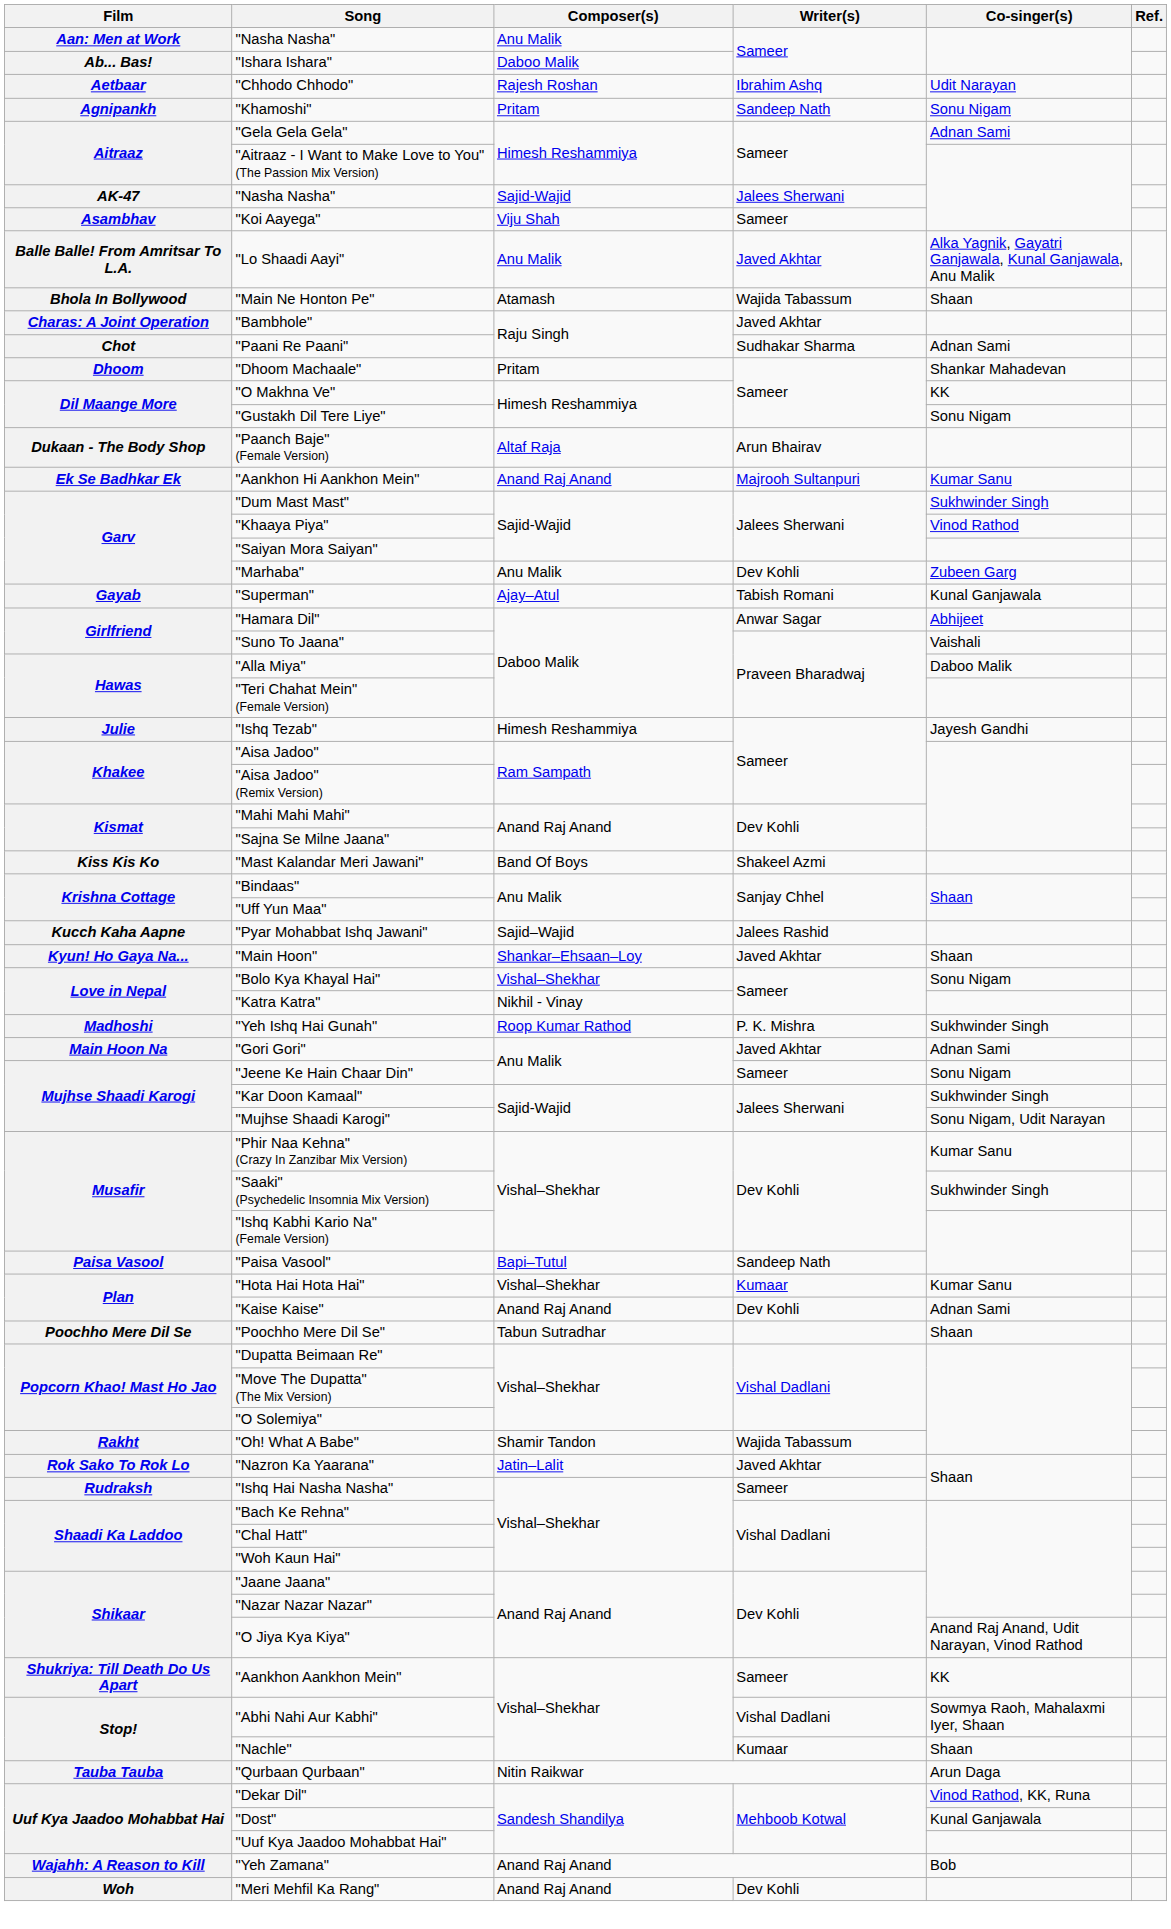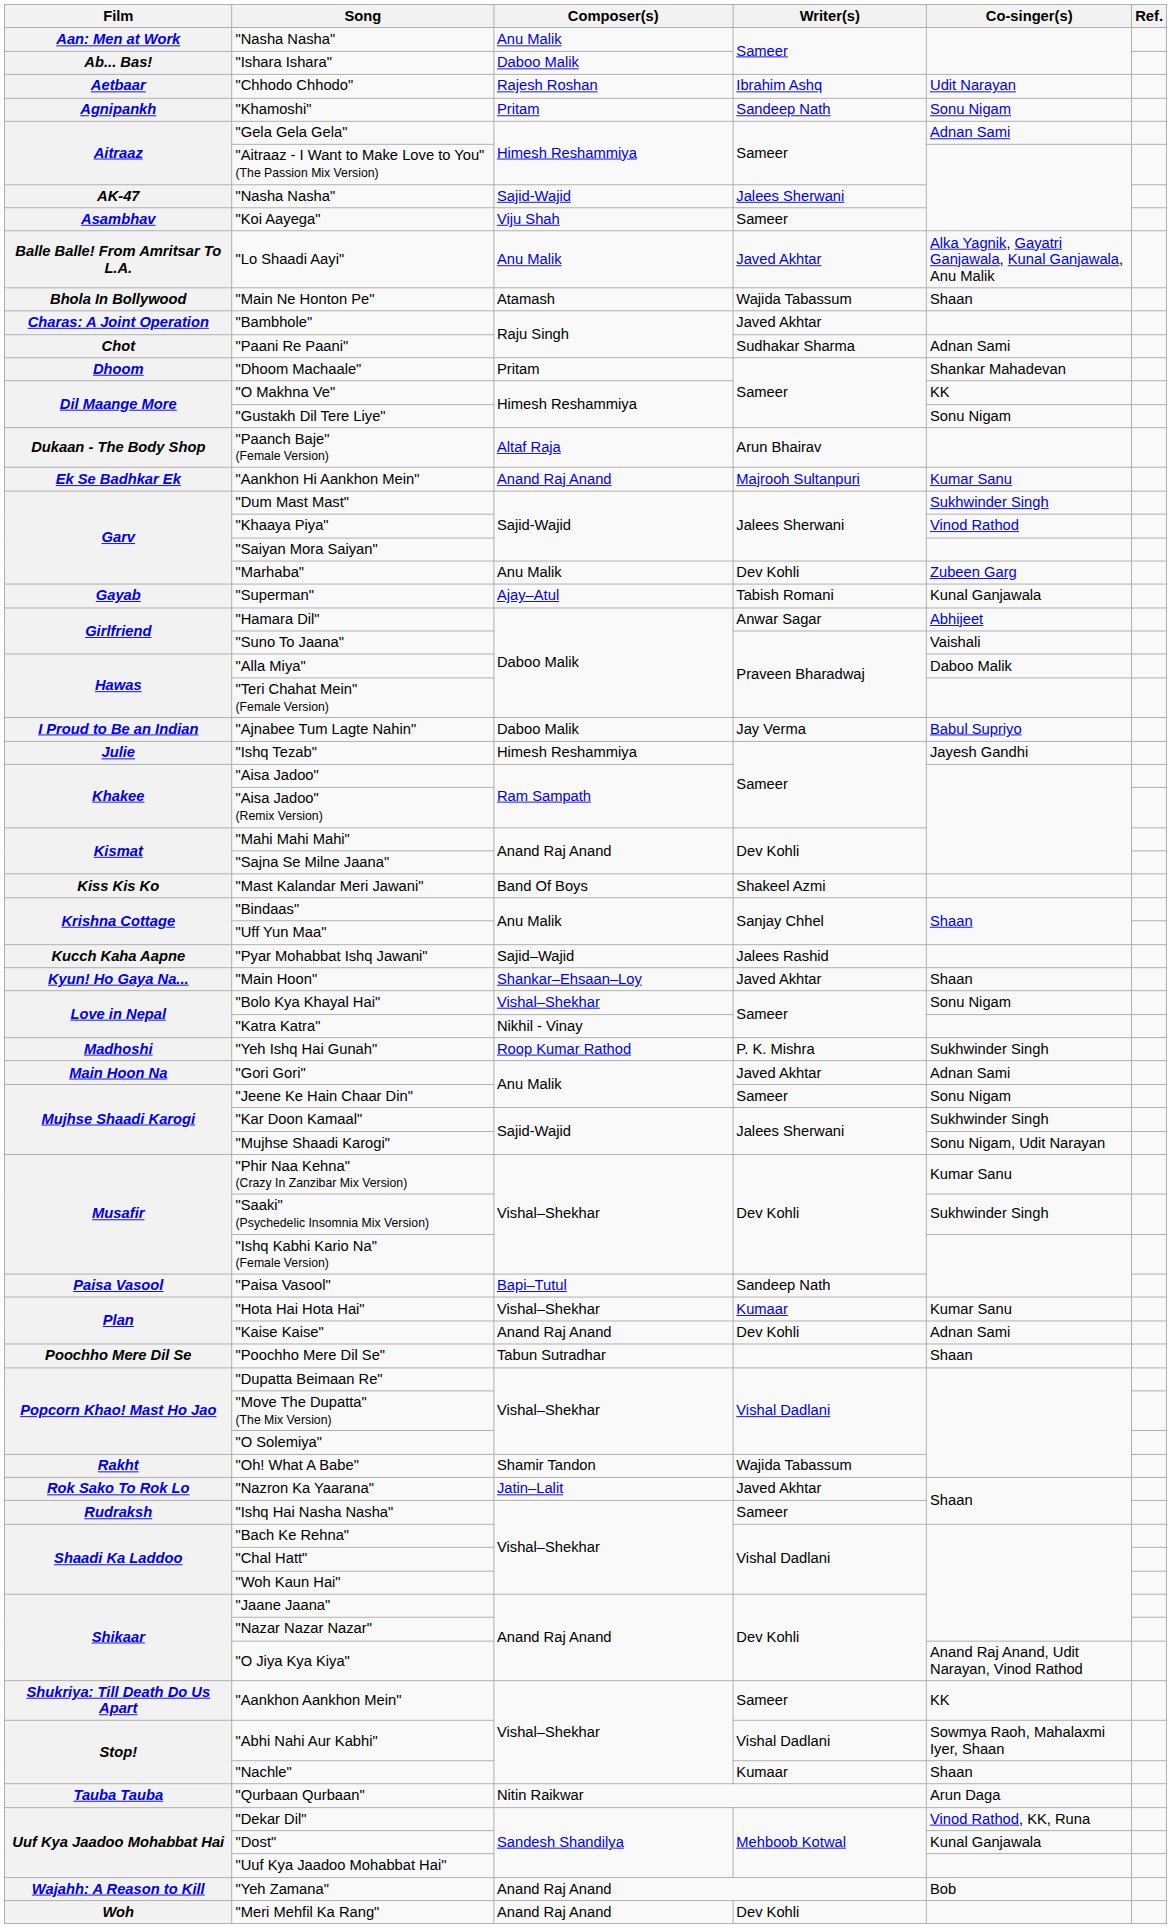 <table class="wikitable plainrowheaders" width="100%" textcolor:#000;">
 <tr>
 <th scope="col" width=20%><strong>Film</strong></th>
 <th scope="col" width=23%><strong>Song</strong></th>
 <th scope="col" width=21%><strong>Composer(s)</strong></th>
 <th scope="col" width=17%><strong>Writer(s)</strong></th>
 <th scope="col" width=18%><strong>Co-singer(s)</strong></th>
 <th scope="col" width=1%><strong>Ref.</strong></th>
 </tr>
 <tr>
 <th scope="row"><em><a href='#'>Aan: Men at Work</a></em></th>
 <td>"Nasha Nasha"</td>
 <td><a href='#'>Anu Malik</a></td>
 <td rowspan="2"><a href='#'>Sameer</a></td>
 <td rowspan="2"></td>
 <td></td>
 </tr>
 <tr>
 <th scope="row"><em>Ab... Bas!</em></th>
 <td>"Ishara Ishara"</td>
 <td><a href='#'>Daboo Malik</a></td>
 <td></td>
 </tr>
 <tr>
 <th scope="row"><em><a href='#'>Aetbaar</a></em></th>
 <td>"Chhodo Chhodo"</td>
 <td><a href='#'>Rajesh Roshan</a></td>
 <td><a href='#'>Ibrahim Ashq</a></td>
 <td><a href='#'>Udit Narayan</a></td>
 <td></td>
 </tr>
 <tr>
 <th scope="row"><em><a href='#'>Agnipankh</a></em></th>
 <td>"Khamoshi"</td>
 <td><a href='#'>Pritam</a></td>
 <td><a href='#'>Sandeep Nath</a></td>
 <td><a href='#'>Sonu Nigam</a></td>
 <td></td>
 </tr>
 <tr>
 <th scope="row" rowspan="2"><em><a href='#'>Aitraaz</a></em></th>
 <td>"Gela Gela Gela"</td>
 <td rowspan="2"><a href='#'>Himesh Reshammiya</a></td>
 <td rowspan="2">Sameer</td>
 <td><a href='#'>Adnan Sami</a></td>
 <td></td>
 </tr>
 <tr>
 <td>"Aitraaz - I Want to Make Love to You"<br><small>(The Passion Mix Version)</small></td>
 <td rowspan="3"></td>
 <td></td>
 </tr>
 <tr>
 <th scope="row"><em>AK-47</em></th>
 <td>"Nasha Nasha"</td>
 <td><a href='#'>Sajid-Wajid</a></td>
 <td><a href='#'>Jalees Sherwani</a></td>
 <td></td>
 </tr>
 <tr>
 <th scope="row"><em><a href='#'>Asambhav</a></em></th>
 <td>"Koi Aayega"</td>
 <td><a href='#'>Viju Shah</a></td>
 <td>Sameer</td>
 <td></td>
 </tr>
 <tr>
 <th scope="row"><em>Balle Balle! From Amritsar To L.A.</em></th>
 <td>"Lo Shaadi Aayi"</td>
 <td><a href='#'>Anu Malik</a></td>
 <td><a href='#'>Javed Akhtar</a></td>
 <td><a href='#'>Alka Yagnik</a>, <a href='#'>Gayatri Ganjawala</a>, <a href='#'>Kunal Ganjawala</a>, Anu Malik</td>
 <td></td>
 </tr>
 <tr>
 <th scope="row"><em>Bhola In Bollywood</em></th>
 <td>"Main Ne Honton Pe"</td>
 <td>Atamash</td>
 <td>Wajida Tabassum</td>
 <td>Shaan</td>
 <td></td>
 </tr>
 <tr>
 <th scope="row"><em><a href='#'>Charas: A Joint Operation</a></em></th>
 <td>"Bambhole"</td>
 <td rowspan="2">Raju Singh</td>
 <td>Javed Akhtar</td>
 <td></td>
 <td></td>
 </tr>
 <tr>
 <th scope="row"><em>Chot</em></th>
 <td>"Paani Re Paani"</td>
 <td>Sudhakar Sharma</td>
 <td>Adnan Sami</td>
 <td></td>
 </tr>
 <tr>
 <th scope="row"><em><a href='#'>Dhoom</a></em></th>
 <td>"Dhoom Machaale"</td>
 <td>Pritam</td>
 <td rowspan="3">Sameer</td>
 <td>Shankar Mahadevan</td>
 <td></td>
 </tr>
 <tr>
 <th scope="row" rowspan="2"><em><a href='#'>Dil Maange More</a></em></th>
 <td>"O Makhna Ve"</td>
 <td rowspan="2">Himesh Reshammiya</td>
 <td>KK</td>
 <td></td>
 </tr>
 <tr>
 <td>"Gustakh Dil Tere Liye"</td>
 <td>Sonu Nigam</td>
 <td></td>
 </tr>
 <tr>
 <th scope="row"><em>Dukaan - The Body Shop</em></th>
 <td>"Paanch Baje"<br><small>(Female Version)</small></td>
 <td><a href='#'>Altaf Raja</a></td>
 <td>Arun Bhairav</td>
 <td></td>
 <td></td>
 </tr>
 <tr>
 <th scope="row"><em><a href='#'>Ek Se Badhkar Ek</a></em></th>
 <td>"Aankhon Hi Aankhon Mein"</td>
 <td><a href='#'>Anand Raj Anand</a></td>
 <td><a href='#'>Majrooh Sultanpuri</a></td>
 <td><a href='#'>Kumar Sanu</a></td>
 <td></td>
 </tr>
 <tr>
 <th scope="row" rowspan="4"><em><a href='#'>Garv</a></em></th>
 <td>"Dum Mast Mast"</td>
 <td rowspan="3">Sajid-Wajid</td>
 <td rowspan="3">Jalees Sherwani</td>
 <td><a href='#'>Sukhwinder Singh</a></td>
 <td></td>
 </tr>
 <tr>
 <td>"Khaaya Piya"</td>
 <td><a href='#'>Vinod Rathod</a></td>
 <td></td>
 </tr>
 <tr>
 <td>"Saiyan Mora Saiyan"</td>
 <td></td>
 <td></td>
 </tr>
 <tr>
 <td>"Marhaba"</td>
 <td>Anu Malik</td>
 <td>Dev Kohli</td>
 <td><a href='#'>Zubeen Garg</a></td>
 <td></td>
 </tr>
 <tr>
 <th scope="row"><em><a href='#'>Gayab</a></em></th>
 <td>"Superman"</td>
 <td><a href='#'>Ajay–Atul</a></td>
 <td>Tabish Romani</td>
 <td>Kunal Ganjawala</td>
 <td></td>
 </tr>
 <tr>
 <th scope="row" rowspan="2"><em><a href='#'>Girlfriend</a></em></th>
 <td>"Hamara Dil"</td>
 <td rowspan="4">Daboo Malik</td>
 <td>Anwar Sagar</td>
 <td><a href='#'>Abhijeet</a></td>
 <td></td>
 </tr>
 <tr>
 <td>"Suno To Jaana"</td>
 <td rowspan="3">Praveen Bharadwaj</td>
 <td>Vaishali</td>
 <td></td>
 </tr>
 <tr>
 <th scope="row" rowspan="2"><em><a href='#'>Hawas</a></em></th>
 <td>"Alla Miya"</td>
 <td>Daboo Malik</td>
 <td></td>
 </tr>
 <tr>
 <td>"Teri Chahat Mein"<br><small>(Female Version)</small></td>
 <td></td>
+<td></td>
+</tr>
+<tr>
+<th scope="row"><em><a href='#'>I Proud to Be an Indian</a></em></th>
+<td>"Ajnabee Tum Lagte Nahin"</td>
+<td>Daboo Malik</td>
+<td>Jay Verma</td>
+<td><a href='#'>Babul Supriyo</a></td>
 <td></td>
 </tr>
 <tr>
 <th scope="row"><em><a href='#'>Julie</a></em></th>
 <td>"Ishq Tezab"</td>
 <td>Himesh Reshammiya</td>
 <td rowspan="3">Sameer</td>
 <td>Jayesh Gandhi</td>
 <td></td>
 </tr>
 <tr>
 <th scope="row" rowspan="2"><em><a href='#'>Khakee</a></em></th>
 <td>"Aisa Jadoo"</td>
 <td rowspan="2"><a href='#'>Ram Sampath</a></td>
 <td rowspan="4"></td>
 <td></td>
 </tr>
 <tr>
 <td>"Aisa Jadoo"<br><small>(Remix Version)</small></td>
 <td></td>
 </tr>
 <tr>
 <th scope="row" rowspan="2"><em><a href='#'>Kismat</a></em></th>
 <td>"Mahi Mahi Mahi"</td>
 <td rowspan="2">Anand Raj Anand</td>
 <td rowspan="2">Dev Kohli</td>
 <td></td>
 </tr>
 <tr>
 <td>"Sajna Se Milne Jaana"</td>
 <td></td>
 </tr>
 <tr>
 <th scope="row"><em>Kiss Kis Ko</em></th>
 <td>"Mast Kalandar Meri Jawani"</td>
 <td>Band Of Boys</td>
 <td>Shakeel Azmi</td>
 <td></td>
 <td></td>
 </tr>
 <tr>
 <th scope="row" rowspan="2"><em><a href='#'>Krishna Cottage</a></em></th>
 <td>"Bindaas"</td>
 <td rowspan="2">Anu Malik</td>
 <td rowspan="2">Sanjay Chhel</td>
 <td rowspan="2"><a href='#'>Shaan</a></td>
 <td></td>
 </tr>
 <tr>
 <td>"Uff Yun Maa"</td>
 <td></td>
 </tr>
 <tr>
 <th scope="row"><em>Kucch Kaha Aapne</em></th>
 <td>"Pyar Mohabbat Ishq Jawani"</td>
 <td>Sajid–Wajid</td>
 <td>Jalees Rashid</td>
 <td></td>
 <td></td>
 </tr>
 <tr>
 <th scope="row"><em><a href='#'>Kyun! Ho Gaya Na...</a></em></th>
 <td>"Main Hoon"</td>
 <td><a href='#'>Shankar–Ehsaan–Loy</a></td>
 <td>Javed Akhtar</td>
 <td>Shaan</td>
 <td></td>
 </tr>
 <tr>
 <th scope="row" rowspan="2"><em><a href='#'>Love in Nepal</a></em></th>
 <td>"Bolo Kya Khayal Hai"</td>
 <td><a href='#'>Vishal–Shekhar</a></td>
 <td rowspan="2">Sameer</td>
 <td>Sonu Nigam</td>
 <td></td>
 </tr>
 <tr>
 <td>"Katra Katra"</td>
 <td>Nikhil - Vinay</td>
 <td></td>
 <td></td>
 </tr>
 <tr>
 <th scope="row"><em><a href='#'>Madhoshi</a></em></th>
 <td>"Yeh Ishq Hai Gunah"</td>
 <td><a href='#'>Roop Kumar Rathod</a></td>
 <td>P. K. Mishra</td>
 <td>Sukhwinder Singh</td>
 <td></td>
 </tr>
 <tr>
 <th scope="row"><em><a href='#'>Main Hoon Na</a></em></th>
 <td>"Gori Gori"</td>
 <td rowspan="2">Anu Malik</td>
 <td>Javed Akhtar</td>
 <td>Adnan Sami</td>
 <td></td>
 </tr>
 <tr>
 <th scope="row" rowspan="3"><em><a href='#'>Mujhse Shaadi Karogi</a></em></th>
 <td>"Jeene Ke Hain Chaar Din"</td>
 <td>Sameer</td>
 <td>Sonu Nigam</td>
 <td></td>
 </tr>
 <tr>
 <td>"Kar Doon Kamaal"</td>
 <td rowspan="2">Sajid-Wajid</td>
 <td rowspan="2">Jalees Sherwani</td>
 <td>Sukhwinder Singh</td>
 <td></td>
 </tr>
 <tr>
 <td>"Mujhse Shaadi Karogi"</td>
 <td>Sonu Nigam, Udit Narayan</td>
 <td></td>
 </tr>
 <tr>
 <th scope="row" rowspan="3"><em><a href='#'>Musafir</a></em></th>
 <td>"Phir Naa Kehna"<br><small>(Crazy In Zanzibar Mix Version)</small></td>
 <td rowspan="3">Vishal–Shekhar</td>
 <td rowspan="3">Dev Kohli</td>
 <td>Kumar Sanu</td>
 <td></td>
 </tr>
 <tr>
 <td>"Saaki"<br><small>(Psychedelic Insomnia Mix Version)</small></td>
 <td>Sukhwinder Singh</td>
 <td></td>
 </tr>
 <tr>
 <td>"Ishq Kabhi Kario Na"<br><small>(Female Version)</small></td>
 <td rowspan="2"></td>
 <td></td>
 </tr>
 <tr>
 <th scope="row"><em><a href='#'>Paisa Vasool</a></em></th>
 <td>"Paisa Vasool"</td>
 <td><a href='#'>Bapi–Tutul</a></td>
 <td>Sandeep Nath</td>
 <td></td>
 </tr>
 <tr>
 <th scope="row" rowspan="2"><em><a href='#'>Plan</a></em></th>
 <td>"Hota Hai Hota Hai"</td>
 <td>Vishal–Shekhar</td>
 <td><a href='#'>Kumaar</a></td>
 <td>Kumar Sanu</td>
 <td></td>
 </tr>
 <tr>
 <td>"Kaise Kaise"</td>
 <td>Anand Raj Anand</td>
 <td>Dev Kohli</td>
 <td>Adnan Sami</td>
 <td></td>
 </tr>
 <tr>
 <th scope="row"><em>Poochho Mere Dil Se</em></th>
 <td>"Poochho Mere Dil Se"</td>
 <td>Tabun Sutradhar</td>
 <td></td>
 <td>Shaan</td>
 <td></td>
 </tr>
 <tr>
 <th scope="row" rowspan="3"><em><a href='#'>Popcorn Khao! Mast Ho Jao</a></em></th>
 <td>"Dupatta Beimaan Re"</td>
 <td rowspan="3">Vishal–Shekhar</td>
 <td rowspan="3"><a href='#'>Vishal Dadlani</a></td>
 <td rowspan="4"></td>
 <td></td>
 </tr>
 <tr>
 <td>"Move The Dupatta"<br><small>(The Mix Version)</small></td>
 <td></td>
 </tr>
 <tr>
 <td>"O Solemiya"</td>
 <td></td>
 </tr>
 <tr>
 <th scope="row"><em><a href='#'>Rakht</a></em></th>
 <td>"Oh! What A Babe"</td>
 <td>Shamir Tandon</td>
 <td>Wajida Tabassum</td>
 <td></td>
 </tr>
 <tr>
 <th scope="row"><em><a href='#'>Rok Sako To Rok Lo</a></em></th>
 <td>"Nazron Ka Yaarana"</td>
 <td><a href='#'>Jatin–Lalit</a></td>
 <td>Javed Akhtar</td>
 <td rowspan="2">Shaan</td>
 <td></td>
 </tr>
 <tr>
 <th scope="row"><em><a href='#'>Rudraksh</a></em></th>
 <td>"Ishq Hai Nasha Nasha"</td>
 <td rowspan="4">Vishal–Shekhar</td>
 <td>Sameer</td>
 <td></td>
 </tr>
 <tr>
 <th scope="row" rowspan="3"><em><a href='#'>Shaadi Ka Laddoo</a></em></th>
 <td>"Bach Ke Rehna"</td>
 <td rowspan="3">Vishal Dadlani</td>
 <td rowspan="5"></td>
 <td></td>
 </tr>
 <tr>
 <td>"Chal Hatt"</td>
 <td></td>
 </tr>
 <tr>
 <td>"Woh Kaun Hai"</td>
 <td></td>
 </tr>
 <tr>
 <th scope="row" rowspan="3"><em><a href='#'>Shikaar</a></em></th>
 <td>"Jaane Jaana"</td>
 <td rowspan="3">Anand Raj Anand</td>
 <td rowspan="3">Dev Kohli</td>
 <td></td>
 </tr>
 <tr>
 <td>"Nazar Nazar Nazar"</td>
 <td></td>
 </tr>
 <tr>
 <td>"O Jiya Kya Kiya"</td>
 <td>Anand Raj Anand, Udit Narayan, Vinod Rathod</td>
 <td></td>
 </tr>
 <tr>
 <th scope="row"><em><a href='#'>Shukriya: Till Death Do Us Apart</a></em></th>
 <td>"Aankhon Aankhon Mein"</td>
 <td rowspan=3>Vishal–Shekhar</td>
 <td>Sameer</td>
 <td>KK</td>
 <td></td>
 </tr>
 <tr>
 <th scope="row" rowspan="2"><em>Stop!</em></th>
 <td>"Abhi Nahi Aur Kabhi"</td>
 <td>Vishal Dadlani</td>
 <td>Sowmya Raoh, Mahalaxmi Iyer, Shaan</td>
 <td></td>
 </tr>
 <tr>
 <td>"Nachle"</td>
 <td>Kumaar</td>
 <td>Shaan</td>
 <td></td>
 </tr>
 <tr>
 <th scope="row"><em><a href='#'>Tauba Tauba</a></em></th>
 <td>"Qurbaan Qurbaan"</td>
 <td colspan="2">Nitin Raikwar</td>
 <td>Arun Daga</td>
 <td></td>
 </tr>
 <tr>
 <th scope="row" rowspan="3"><em>Uuf Kya Jaadoo Mohabbat Hai</em></th>
 <td>"Dekar Dil"</td>
 <td rowspan="3"><a href='#'>Sandesh Shandilya</a></td>
 <td rowspan="3"><a href='#'>Mehboob Kotwal</a></td>
 <td><a href='#'>Vinod Rathod</a>, KK, Runa</td>
 <td></td>
 </tr>
 <tr>
 <td>"Dost"</td>
 <td>Kunal Ganjawala</td>
 <td></td>
 </tr>
 <tr>
 <td>"Uuf Kya Jaadoo Mohabbat Hai"</td>
 <td></td>
 <td></td>
 </tr>
 <tr>
 <th scope="row"><em><a href='#'>Wajahh: A Reason to Kill</a></em></th>
 <td>"Yeh Zamana"</td>
 <td colspan="2">Anand Raj Anand</td>
 <td>Bob</td>
 <td></td>
 </tr>
 <tr>
 <th scope="row"><em>Woh</em></th>
 <td>"Meri Mehfil Ka Rang"</td>
 <td>Anand Raj Anand</td>
 <td>Dev Kohli</td>
 <td></td>
 <td></td>
 </tr>
 </table>
